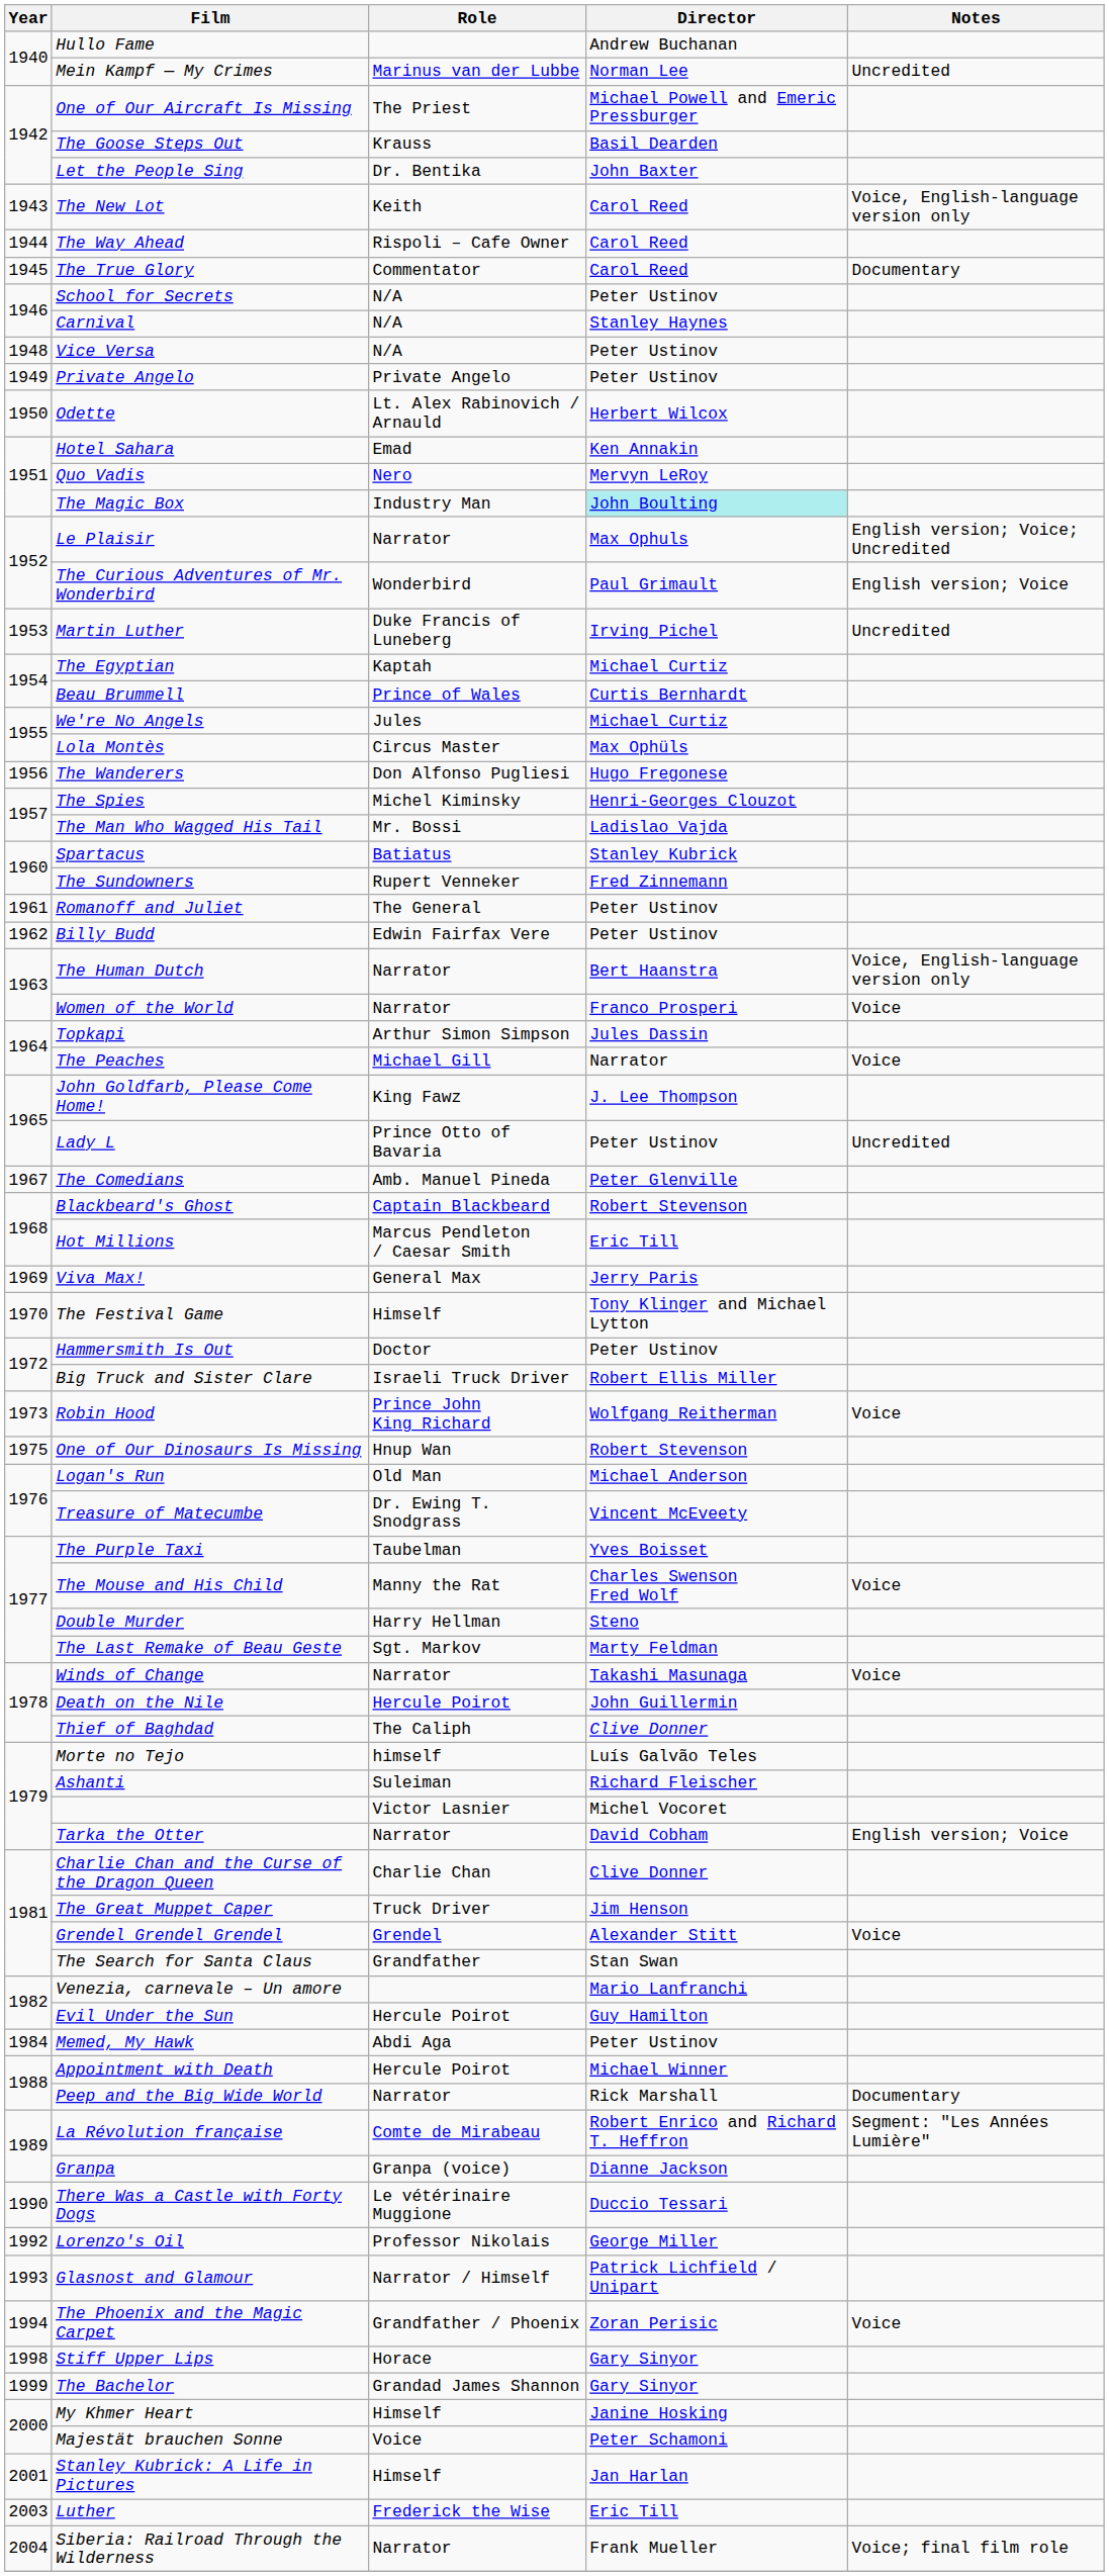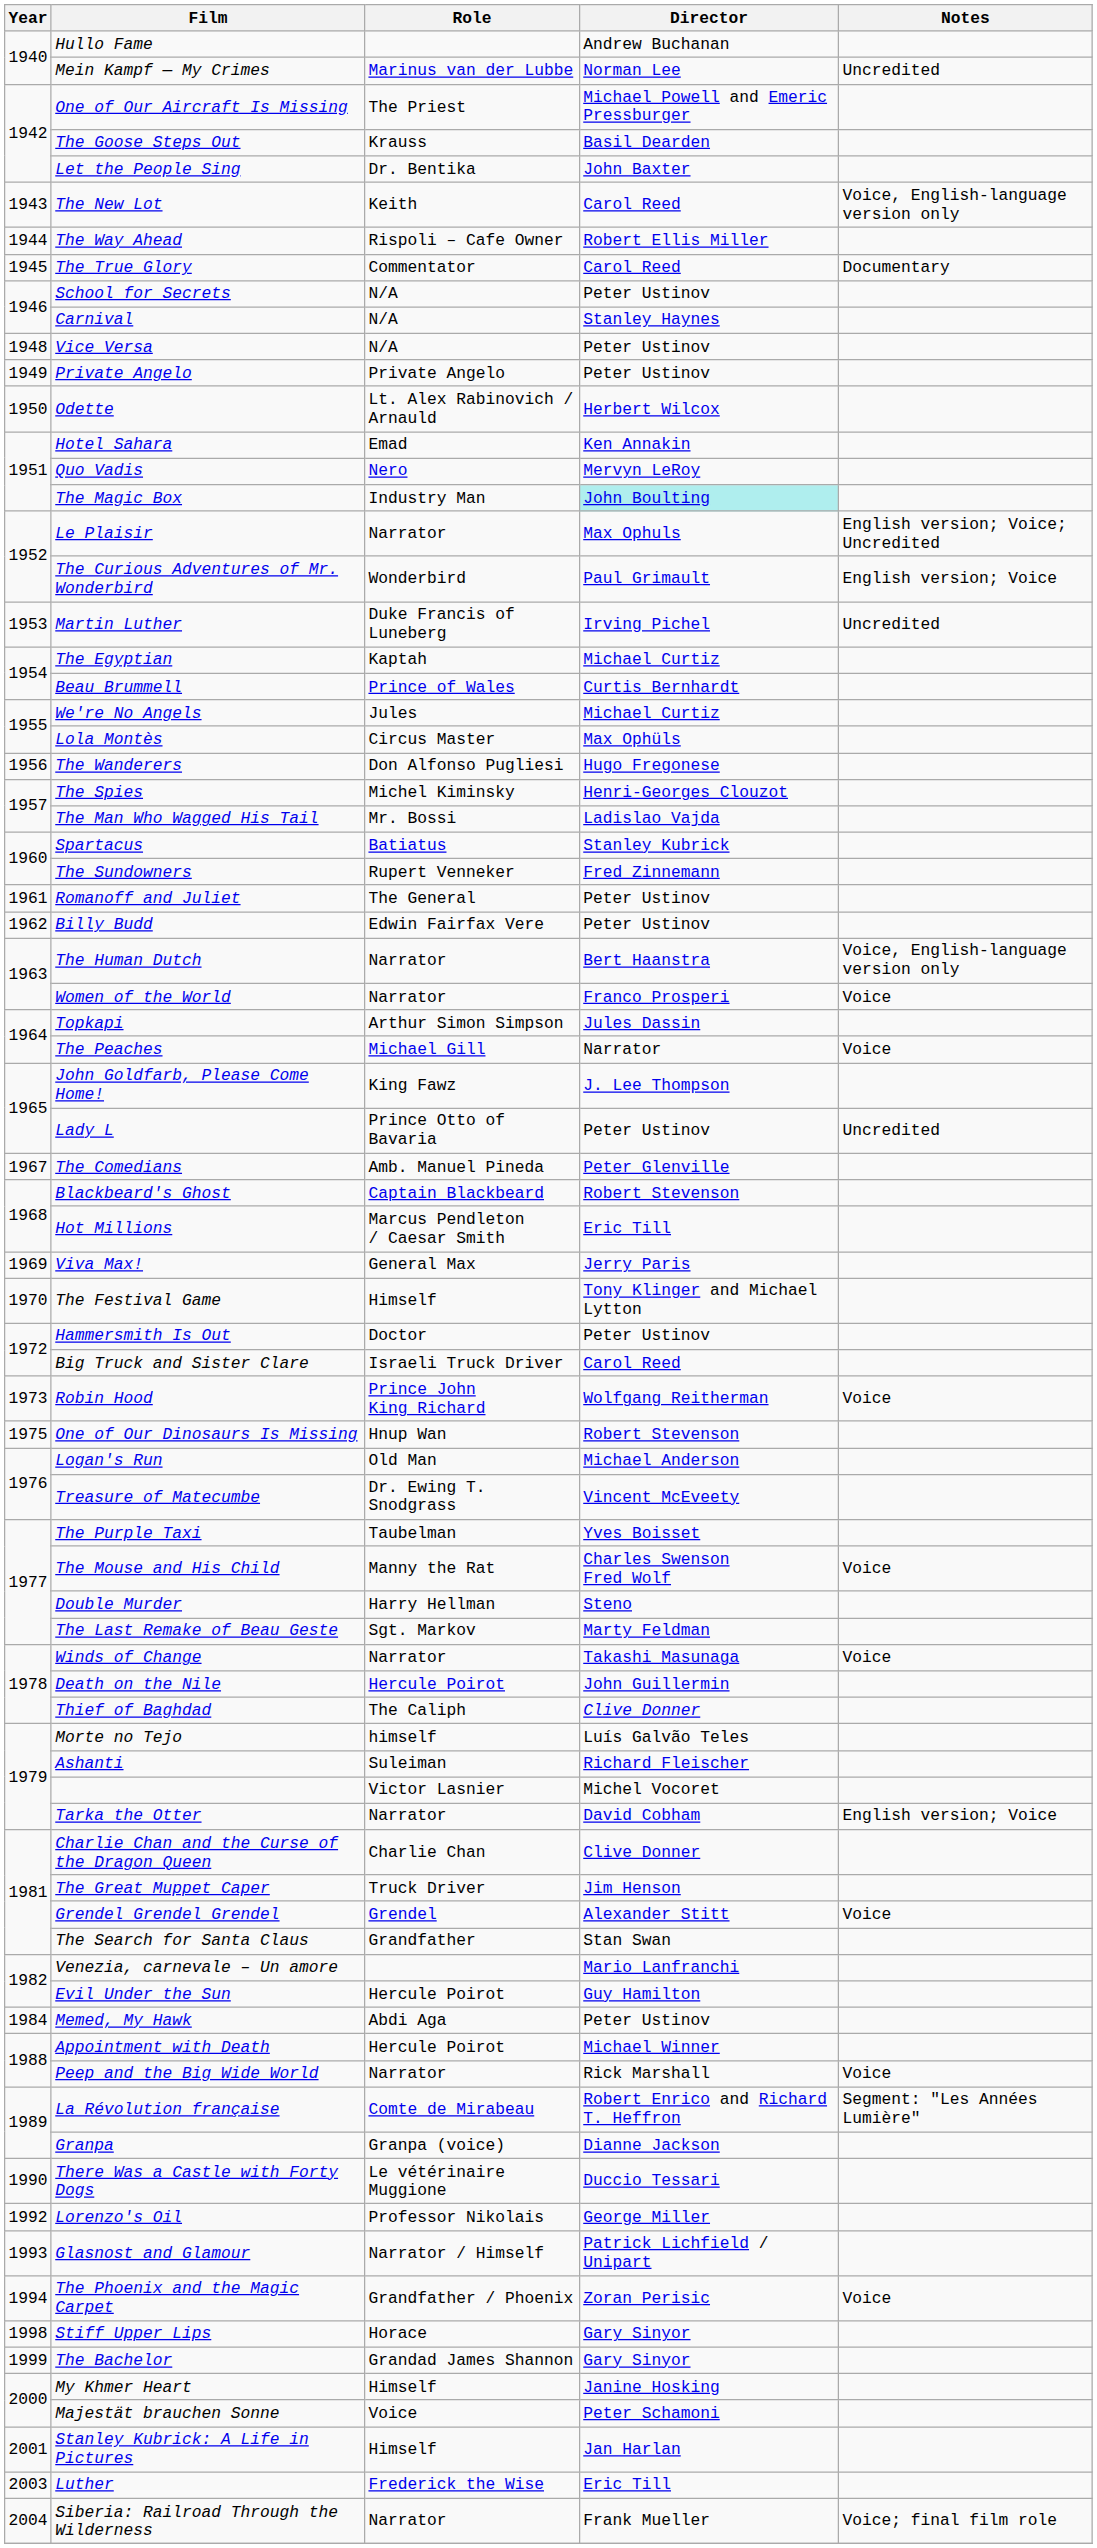 <table class="wikitable sortable">
 <tr>
 <th>Year</th>
 <th>Film</th>
 <th>Role</th>
 <th>Director</th>
 <th class="unsortable">Notes</th>
 </tr>
 <tr>
 <td rowspan="2">1940</td>
 <td><em>Hullo Fame</em></td>
 <td></td>
 <td>Andrew Buchanan</td>
 <td></td>
 </tr>
 <tr>
 <td><em>Mein Kampf — My Crimes</em></td>
 <td><a href='#'>Marinus van der Lubbe</a></td>
 <td><a href='#'>Norman Lee</a></td>
 <td>Uncredited</td>
 </tr>
 <tr>
 <td rowspan="3">1942</td>
 <td><em><a href='#'>One of Our Aircraft Is Missing</a></em></td>
 <td>The Priest</td>
 <td><a href='#'>Michael Powell</a> and <a href='#'>Emeric Pressburger</a></td>
 <td></td>
 </tr>
 <tr>
 <td><em><a href='#'>The Goose Steps Out</a></em></td>
 <td>Krauss</td>
 <td><a href='#'>Basil Dearden</a></td>
 <td></td>
 </tr>
 <tr>
 <td><em><a href='#'>Let the People Sing</a></em></td>
 <td>Dr. Bentika</td>
 <td><a href='#'>John Baxter</a></td>
 <td></td>
 </tr>
 <tr>
 <td>1943</td>
 <td><em><a href='#'>The New Lot</a></em></td>
 <td>Keith</td>
 <td><a href='#'>Carol Reed</a></td>
 <td>Voice, English-language version only</td>
 </tr>
 <tr>
 <td>1944</td>
 <td><em><a href='#'>The Way Ahead</a></em></td>
 <td>Rispoli – Cafe Owner</td>
-<td><a href='#'>Carol Reed</a></td>
+<td><a href='#'>Robert Ellis Miller</a></td>
 <td></td>
 </tr>
 <tr>
 <td>1945</td>
 <td><em><a href='#'>The True Glory</a></em></td>
 <td>Commentator</td>
 <td><a href='#'>Carol Reed</a></td>
 <td>Documentary</td>
 </tr>
 <tr>
 <td rowspan="2">1946</td>
 <td><em><a href='#'>School for Secrets</a></em></td>
 <td>N/A</td>
 <td>Peter Ustinov</td>
 <td></td>
 </tr>
 <tr>
 <td><em><a href='#'>Carnival</a></em></td>
 <td>N/A</td>
 <td><a href='#'>Stanley Haynes</a></td>
 <td></td>
 </tr>
 <tr>
 <td>1948</td>
 <td><em><a href='#'>Vice Versa</a></em></td>
 <td>N/A</td>
 <td>Peter Ustinov</td>
 <td></td>
 </tr>
 <tr>
 <td>1949</td>
 <td><em><a href='#'>Private Angelo</a></em></td>
 <td>Private Angelo</td>
 <td>Peter Ustinov</td>
 <td></td>
 </tr>
 <tr>
 <td>1950</td>
 <td><em><a href='#'>Odette</a></em></td>
 <td>Lt. Alex Rabinovich / Arnauld</td>
 <td><a href='#'>Herbert Wilcox</a></td>
 <td></td>
 </tr>
 <tr>
 <td rowspan="3">1951</td>
 <td><em><a href='#'>Hotel Sahara</a></em></td>
 <td>Emad</td>
 <td><a href='#'>Ken Annakin</a></td>
 <td></td>
 </tr>
 <tr>
 <td><em><a href='#'>Quo Vadis</a></em></td>
 <td><a href='#'>Nero</a></td>
 <td><a href='#'>Mervyn LeRoy</a></td>
 <td></td>
 </tr>
 <tr>
 <td><em><a href='#'>The Magic Box</a></em></td>
 <td>Industry Man</td>
 <td style="background: paleturquoise;"><a href='#'>John Boulting</a></td>
 <td></td>
 </tr>
 <tr>
 <td rowspan="2">1952</td>
 <td><em><a href='#'>Le Plaisir</a></em></td>
 <td>Narrator</td>
 <td><a href='#'>Max Ophuls</a></td>
 <td>English version; Voice; Uncredited</td>
 </tr>
 <tr>
 <td><em><a href='#'>The Curious Adventures of Mr. Wonderbird</a></em></td>
 <td>Wonderbird</td>
 <td><a href='#'>Paul Grimault</a></td>
 <td>English version; Voice</td>
 </tr>
 <tr>
 <td>1953</td>
 <td><em><a href='#'>Martin Luther</a></em></td>
 <td>Duke Francis of Luneberg</td>
 <td><a href='#'>Irving Pichel</a></td>
 <td>Uncredited</td>
 </tr>
 <tr>
 <td rowspan="2">1954</td>
 <td><em><a href='#'>The Egyptian</a></em></td>
 <td>Kaptah</td>
 <td><a href='#'>Michael Curtiz</a></td>
 <td></td>
 </tr>
 <tr>
 <td><em><a href='#'>Beau Brummell</a></em></td>
 <td><a href='#'>Prince of Wales</a></td>
 <td><a href='#'>Curtis Bernhardt</a></td>
 <td></td>
 </tr>
 <tr>
 <td rowspan="2">1955</td>
 <td><em><a href='#'>We're No Angels</a></em></td>
 <td>Jules</td>
 <td><a href='#'>Michael Curtiz</a></td>
 <td></td>
 </tr>
 <tr>
 <td><em><a href='#'>Lola Montès</a></em></td>
 <td>Circus Master</td>
 <td><a href='#'>Max Ophüls</a></td>
 <td></td>
 </tr>
 <tr>
 <td>1956</td>
 <td><em><a href='#'>The Wanderers</a></em></td>
 <td>Don Alfonso Pugliesi</td>
 <td><a href='#'>Hugo Fregonese</a></td>
 <td></td>
 </tr>
 <tr>
 <td rowspan="2">1957</td>
 <td><em><a href='#'>The Spies</a></em></td>
 <td>Michel Kiminsky</td>
 <td><a href='#'>Henri-Georges Clouzot</a></td>
 <td></td>
 </tr>
 <tr>
 <td><em><a href='#'>The Man Who Wagged His Tail</a></em></td>
 <td>Mr. Bossi</td>
 <td><a href='#'>Ladislao Vajda</a></td>
 <td></td>
 </tr>
 <tr>
 <td rowspan="2">1960</td>
 <td><em><a href='#'>Spartacus</a></em></td>
 <td><a href='#'>Batiatus</a></td>
 <td><a href='#'>Stanley Kubrick</a></td>
 <td></td>
 </tr>
 <tr>
 <td><em><a href='#'>The Sundowners</a></em></td>
 <td>Rupert Venneker</td>
 <td><a href='#'>Fred Zinnemann</a></td>
 <td></td>
 </tr>
 <tr>
 <td>1961</td>
 <td><em><a href='#'>Romanoff and Juliet</a></em></td>
 <td>The General</td>
 <td>Peter Ustinov</td>
 <td></td>
 </tr>
 <tr>
 <td>1962</td>
 <td><em><a href='#'>Billy Budd</a></em></td>
 <td>Edwin Fairfax Vere</td>
 <td>Peter Ustinov</td>
 <td></td>
 </tr>
 <tr>
 <td rowspan="2">1963</td>
 <td><em><a href='#'>The Human Dutch</a></em></td>
 <td>Narrator</td>
 <td><a href='#'>Bert Haanstra</a></td>
 <td>Voice, English-language version only</td>
 </tr>
 <tr>
 <td><em><a href='#'>Women of the World</a></em></td>
 <td>Narrator</td>
 <td><a href='#'>Franco Prosperi</a></td>
 <td>Voice</td>
 </tr>
 <tr>
 <td rowspan="2">1964</td>
 <td><em><a href='#'>Topkapi</a></em></td>
 <td>Arthur Simon Simpson</td>
 <td><a href='#'>Jules Dassin</a></td>
 <td></td>
 </tr>
 <tr>
 <td><em><a href='#'>The Peaches</a></em></td>
 <td><a href='#'>Michael Gill</a></td>
 <td>Narrator</td>
 <td>Voice</td>
 </tr>
 <tr>
 <td rowspan="2">1965</td>
 <td><em><a href='#'>John Goldfarb, Please Come Home!</a></em></td>
 <td>King Fawz</td>
 <td><a href='#'>J. Lee Thompson</a></td>
 <td></td>
 </tr>
 <tr>
 <td><em><a href='#'>Lady L</a></em></td>
 <td>Prince Otto of Bavaria</td>
 <td>Peter Ustinov</td>
 <td>Uncredited</td>
 </tr>
 <tr>
 <td>1967</td>
 <td><em><a href='#'>The Comedians</a></em></td>
 <td>Amb. Manuel Pineda</td>
 <td><a href='#'>Peter Glenville</a></td>
 <td></td>
 </tr>
 <tr>
 <td rowspan="2">1968</td>
 <td><em><a href='#'>Blackbeard's Ghost</a></em></td>
 <td><a href='#'>Captain Blackbeard</a></td>
 <td><a href='#'>Robert Stevenson</a></td>
 <td></td>
 </tr>
 <tr>
 <td><em><a href='#'>Hot Millions</a></em></td>
 <td>Marcus Pendleton <br> / Caesar Smith</td>
 <td><a href='#'>Eric Till</a></td>
 <td></td>
 </tr>
 <tr>
 <td>1969</td>
 <td><em><a href='#'>Viva Max!</a></em></td>
 <td>General Max</td>
 <td><a href='#'>Jerry Paris</a></td>
 <td></td>
 </tr>
 <tr>
 <td>1970</td>
 <td><em>The Festival Game</em></td>
 <td>Himself</td>
 <td><a href='#'>Tony Klinger</a> and Michael Lytton</td>
 <td></td>
 </tr>
 <tr>
 <td rowspan="2">1972</td>
 <td><em><a href='#'>Hammersmith Is Out</a></em></td>
 <td>Doctor</td>
 <td>Peter Ustinov</td>
 <td></td>
 </tr>
 <tr>
 <td><em>Big Truck and Sister Clare</em></td>
 <td>Israeli Truck Driver</td>
-<td><a href='#'>Robert Ellis Miller</a></td>
+<td><a href='#'>Carol Reed</a></td>
 <td></td>
 </tr>
 <tr>
 <td>1973</td>
 <td><em><a href='#'>Robin Hood</a></em></td>
 <td><a href='#'>Prince John</a> <br> <a href='#'>King Richard</a></td>
 <td><a href='#'>Wolfgang Reitherman</a></td>
 <td>Voice</td>
 </tr>
 <tr>
 <td>1975</td>
 <td><em><a href='#'>One of Our Dinosaurs Is Missing</a></em></td>
 <td>Hnup Wan</td>
 <td><a href='#'>Robert Stevenson</a></td>
 <td></td>
 </tr>
 <tr>
 <td rowspan="2">1976</td>
 <td><em><a href='#'>Logan's Run</a></em></td>
 <td>Old Man</td>
 <td><a href='#'>Michael Anderson</a></td>
 <td></td>
 </tr>
 <tr>
 <td><em><a href='#'>Treasure of Matecumbe</a></em></td>
 <td>Dr. Ewing T. Snodgrass</td>
 <td><a href='#'>Vincent McEveety</a></td>
 <td></td>
 </tr>
 <tr>
 <td rowspan="4">1977</td>
 <td><em><a href='#'>The Purple Taxi</a></em></td>
 <td>Taubelman</td>
 <td><a href='#'>Yves Boisset</a></td>
 <td></td>
 </tr>
 <tr>
 <td><em><a href='#'>The Mouse and His Child</a></em></td>
 <td>Manny the Rat</td>
 <td><a href='#'>Charles Swenson</a><br><a href='#'>Fred Wolf</a></td>
 <td>Voice</td>
 </tr>
 <tr>
 <td><em><a href='#'>Double Murder</a></em></td>
 <td>Harry Hellman</td>
 <td><a href='#'>Steno</a></td>
 <td></td>
 </tr>
 <tr>
 <td><em><a href='#'>The Last Remake of Beau Geste</a></em></td>
 <td>Sgt. Markov</td>
 <td><a href='#'>Marty Feldman</a></td>
 <td></td>
 </tr>
 <tr>
 <td rowspan="3">1978</td>
 <td><em><a href='#'>Winds of Change</a></em></td>
 <td>Narrator</td>
 <td><a href='#'>Takashi Masunaga</a></td>
 <td>Voice</td>
 </tr>
 <tr>
 <td><em><a href='#'>Death on the Nile</a></em></td>
 <td><a href='#'>Hercule Poirot</a></td>
 <td><a href='#'>John Guillermin</a></td>
 <td></td>
 </tr>
 <tr>
 <td><em><a href='#'>Thief of Baghdad</a></em></td>
 <td>The Caliph</td>
 <td><em><a href='#'>Clive Donner</a></em></td>
 <td></td>
 </tr>
 <tr>
 <td rowspan="4">1979</td>
 <td><em>Morte no Tejo</em></td>
 <td>himself</td>
 <td>Luís Galvão Teles</td>
 <td></td>
 </tr>
 <tr>
 <td><em><a href='#'>Ashanti</a></em></td>
 <td>Suleiman</td>
 <td><a href='#'>Richard Fleischer</a></td>
 <td></td>
 </tr>
 <tr>
 <td><em></em></td>
 <td>Victor Lasnier</td>
 <td>Michel Vocoret</td>
 <td></td>
 </tr>
 <tr>
 <td><em><a href='#'>Tarka the Otter</a></em></td>
 <td>Narrator</td>
 <td><a href='#'>David Cobham</a></td>
 <td>English version; Voice</td>
 </tr>
 <tr>
 <td rowspan="4">1981</td>
 <td><em><a href='#'>Charlie Chan and the Curse of the Dragon Queen</a></em></td>
 <td>Charlie Chan</td>
 <td><a href='#'>Clive Donner</a></td>
 <td></td>
 </tr>
 <tr>
 <td><em><a href='#'>The Great Muppet Caper</a></em></td>
 <td>Truck Driver</td>
 <td><a href='#'>Jim Henson</a></td>
 <td></td>
 </tr>
 <tr>
 <td><em><a href='#'>Grendel Grendel Grendel</a></em></td>
 <td><a href='#'>Grendel</a></td>
 <td><a href='#'>Alexander Stitt</a></td>
 <td>Voice</td>
 </tr>
 <tr>
 <td><em>The Search for Santa Claus</em></td>
 <td>Grandfather</td>
 <td>Stan Swan</td>
 <td></td>
 </tr>
 <tr>
 <td rowspan="2">1982</td>
 <td><em>Venezia, carnevale – Un amore</em></td>
 <td></td>
 <td><a href='#'>Mario Lanfranchi</a></td>
 <td></td>
 </tr>
 <tr>
 <td><em><a href='#'>Evil Under the Sun</a></em></td>
 <td>Hercule Poirot</td>
 <td><a href='#'>Guy Hamilton</a></td>
 <td></td>
 </tr>
 <tr>
 <td>1984</td>
 <td><em><a href='#'>Memed, My Hawk</a></em></td>
 <td>Abdi Aga</td>
 <td>Peter Ustinov</td>
 <td></td>
 </tr>
 <tr>
 <td rowspan="2">1988</td>
 <td><em><a href='#'>Appointment with Death</a></em></td>
 <td>Hercule Poirot</td>
 <td><a href='#'>Michael Winner</a></td>
 <td></td>
 </tr>
 <tr>
 <td><em><a href='#'>Peep and the Big Wide World</a></em></td>
 <td>Narrator</td>
 <td>Rick Marshall</td>
-<td>Documentary</td>
+<td>Voice</td>
 </tr>
 <tr>
 <td rowspan="2">1989</td>
 <td><em><a href='#'>La Révolution française</a></em></td>
 <td><a href='#'>Comte de Mirabeau</a></td>
 <td><a href='#'>Robert Enrico</a> and <a href='#'>Richard T. Heffron</a></td>
 <td>Segment: "Les Années Lumière"</td>
 </tr>
 <tr>
 <td><em><a href='#'>Granpa</a></em></td>
 <td>Granpa (voice)</td>
 <td><a href='#'>Dianne Jackson</a></td>
 <td></td>
 </tr>
 <tr>
 <td>1990</td>
 <td><em><a href='#'>There Was a Castle with Forty Dogs</a></em></td>
 <td>Le vétérinaire Muggione</td>
 <td><a href='#'>Duccio Tessari</a></td>
 <td></td>
 </tr>
 <tr>
 <td>1992</td>
 <td><em><a href='#'>Lorenzo's Oil</a></em></td>
 <td>Professor Nikolais</td>
 <td><a href='#'>George Miller</a></td>
 <td></td>
 </tr>
 <tr>
 <td>1993</td>
 <td><em><a href='#'>Glasnost and Glamour</a></em></td>
 <td>Narrator / Himself</td>
 <td><a href='#'>Patrick Lichfield</a> / <a href='#'>Unipart</a></td>
 <td></td>
 </tr>
 <tr>
 <td>1994</td>
 <td><em><a href='#'>The Phoenix and the Magic Carpet</a></em></td>
 <td>Grandfather / Phoenix</td>
 <td><a href='#'>Zoran Perisic</a></td>
 <td>Voice</td>
 </tr>
 <tr>
 <td>1998</td>
 <td><em><a href='#'>Stiff Upper Lips</a></em></td>
 <td>Horace</td>
 <td><a href='#'>Gary Sinyor</a></td>
 <td></td>
 </tr>
 <tr>
 <td>1999</td>
 <td><em><a href='#'>The Bachelor</a></em></td>
 <td>Grandad James Shannon</td>
 <td><a href='#'>Gary Sinyor</a></td>
 <td></td>
 </tr>
 <tr>
 <td rowspan="2">2000</td>
 <td><em>My Khmer Heart</em></td>
 <td>Himself</td>
 <td><a href='#'>Janine Hosking</a></td>
 <td></td>
 </tr>
 <tr>
 <td><em>Majestät brauchen Sonne</em></td>
 <td>Voice</td>
 <td><a href='#'>Peter Schamoni</a></td>
 <td></td>
 </tr>
 <tr>
 <td>2001</td>
 <td><em><a href='#'>Stanley Kubrick: A Life in Pictures</a></em></td>
 <td>Himself</td>
 <td><a href='#'>Jan Harlan</a></td>
 <td></td>
 </tr>
 <tr>
 <td>2003</td>
 <td><em><a href='#'>Luther</a></em></td>
 <td><a href='#'>Frederick the Wise</a></td>
 <td><a href='#'>Eric Till</a></td>
 <td></td>
 </tr>
 <tr>
 <td>2004</td>
 <td><em>Siberia: Railroad Through the Wilderness</em></td>
 <td>Narrator</td>
 <td>Frank Mueller</td>
 <td>Voice; final film role</td>
 </tr>
 <tr>
 </tr>
 </table>
